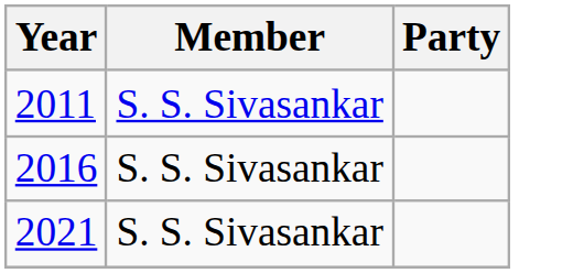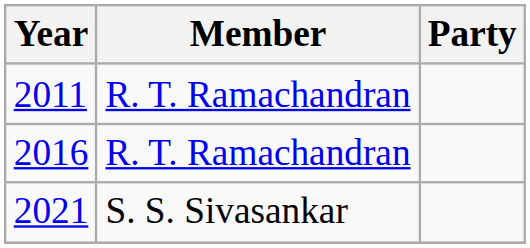 <table class="wikitable sortable">
 <tr>
 <th>Year</th>
 <th>Member</th>
 <th colspan="2">Party</th>
 </tr>
 <tr>
 <td><a href='#'>2011</a></td>
-<td><a href='#'>S. S. Sivasankar</a></td>
+<td><a href='#'>R. T. Ramachandran</a></td>
 <td></td>
 </tr>
 <tr>
 <td><a href='#'>2016</a></td>
-<td>S. S. Sivasankar</td>
+<td><a href='#'>R. T. Ramachandran</a></td>
 <td></td>
 </tr>
 <tr>
 <td><a href='#'>2021</a></td>
 <td>S. S. Sivasankar</td>
 <td></td>
 </tr>
 <tr>
 </tr>
 </table>
